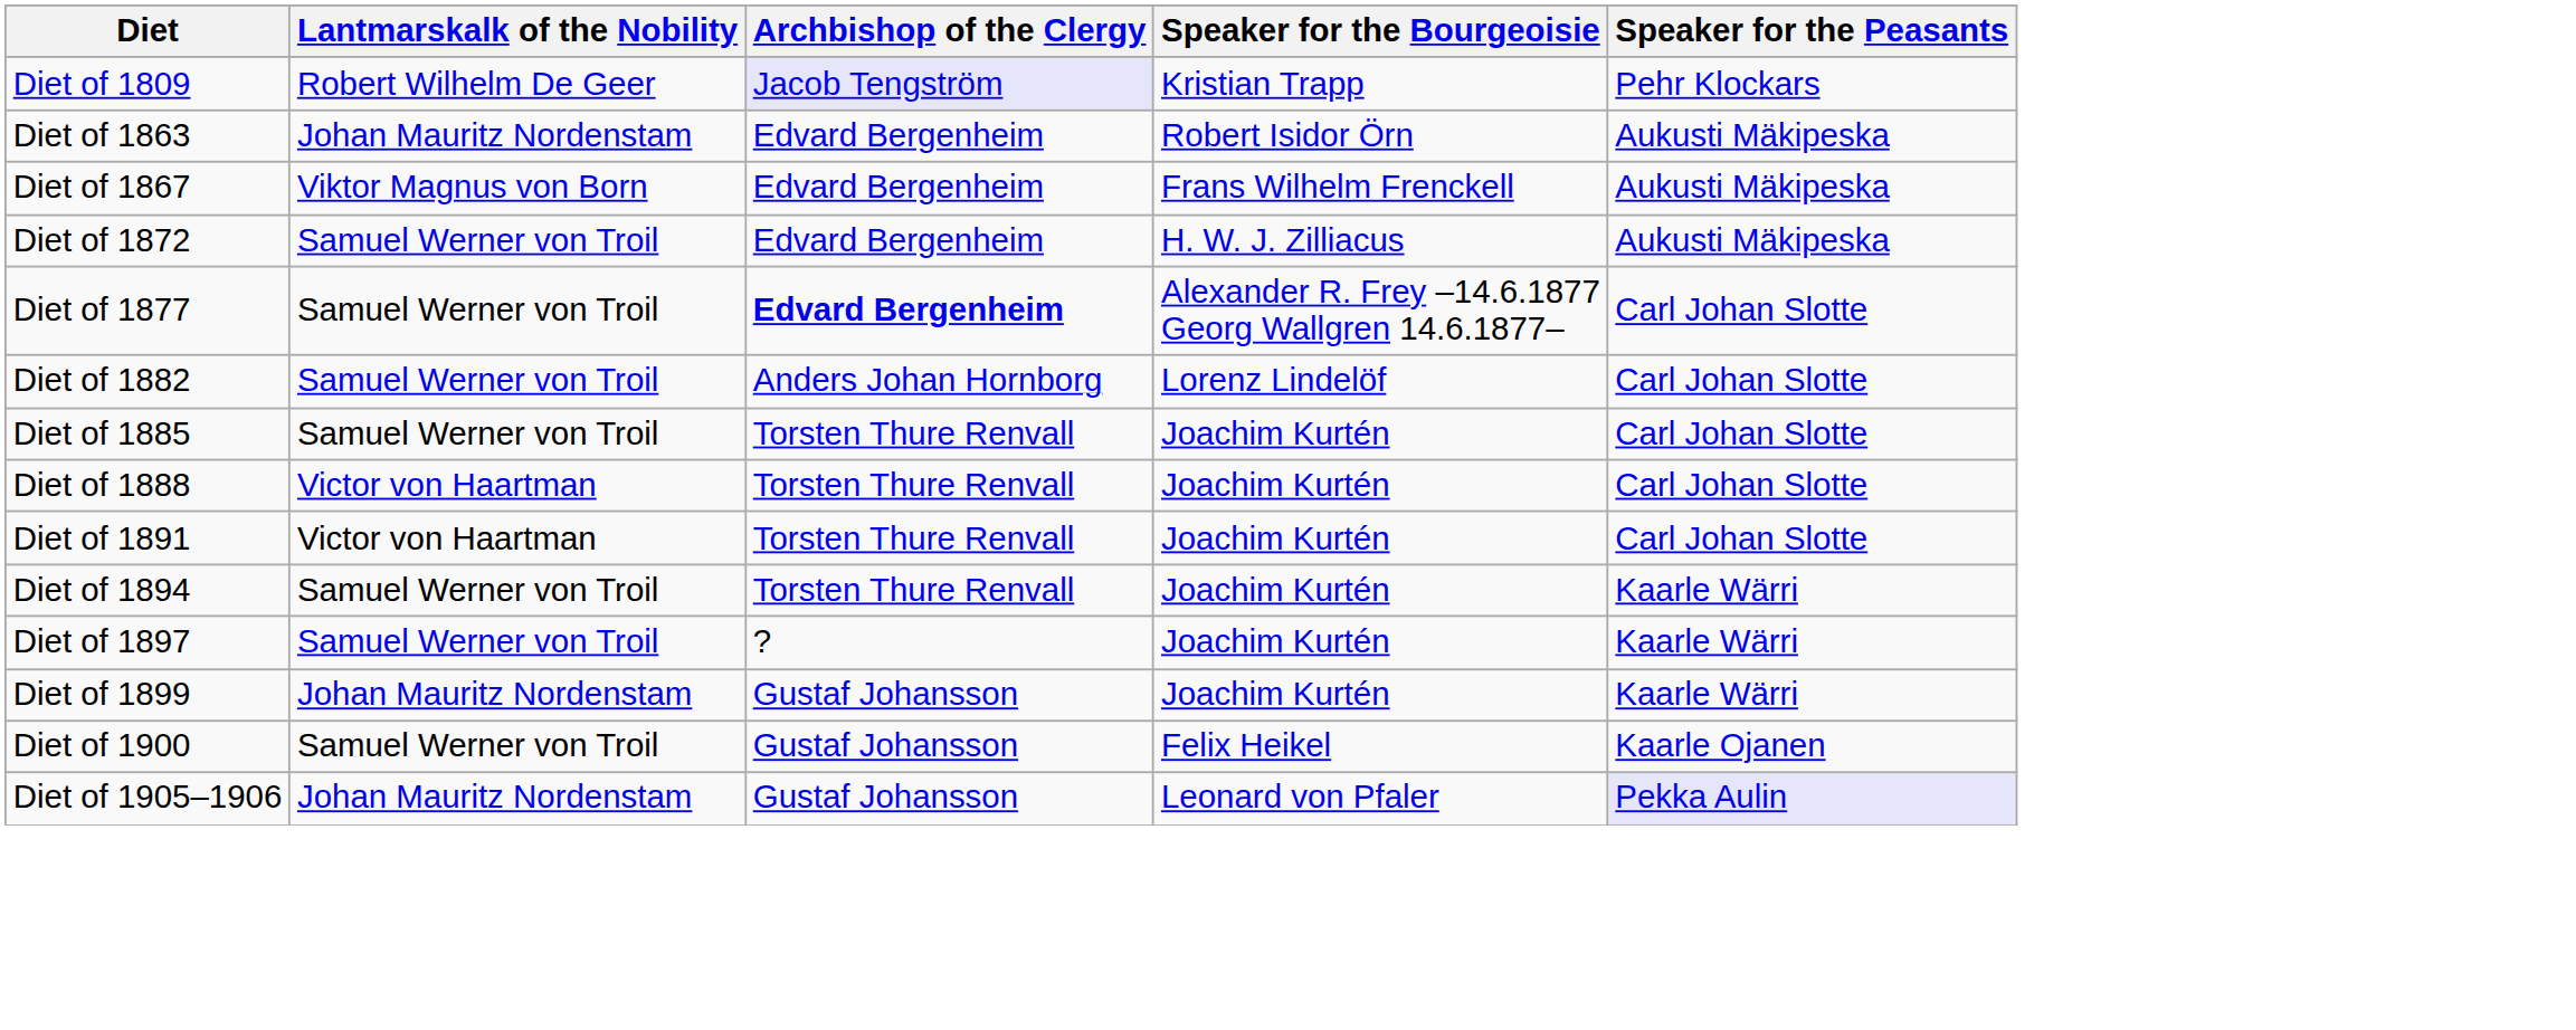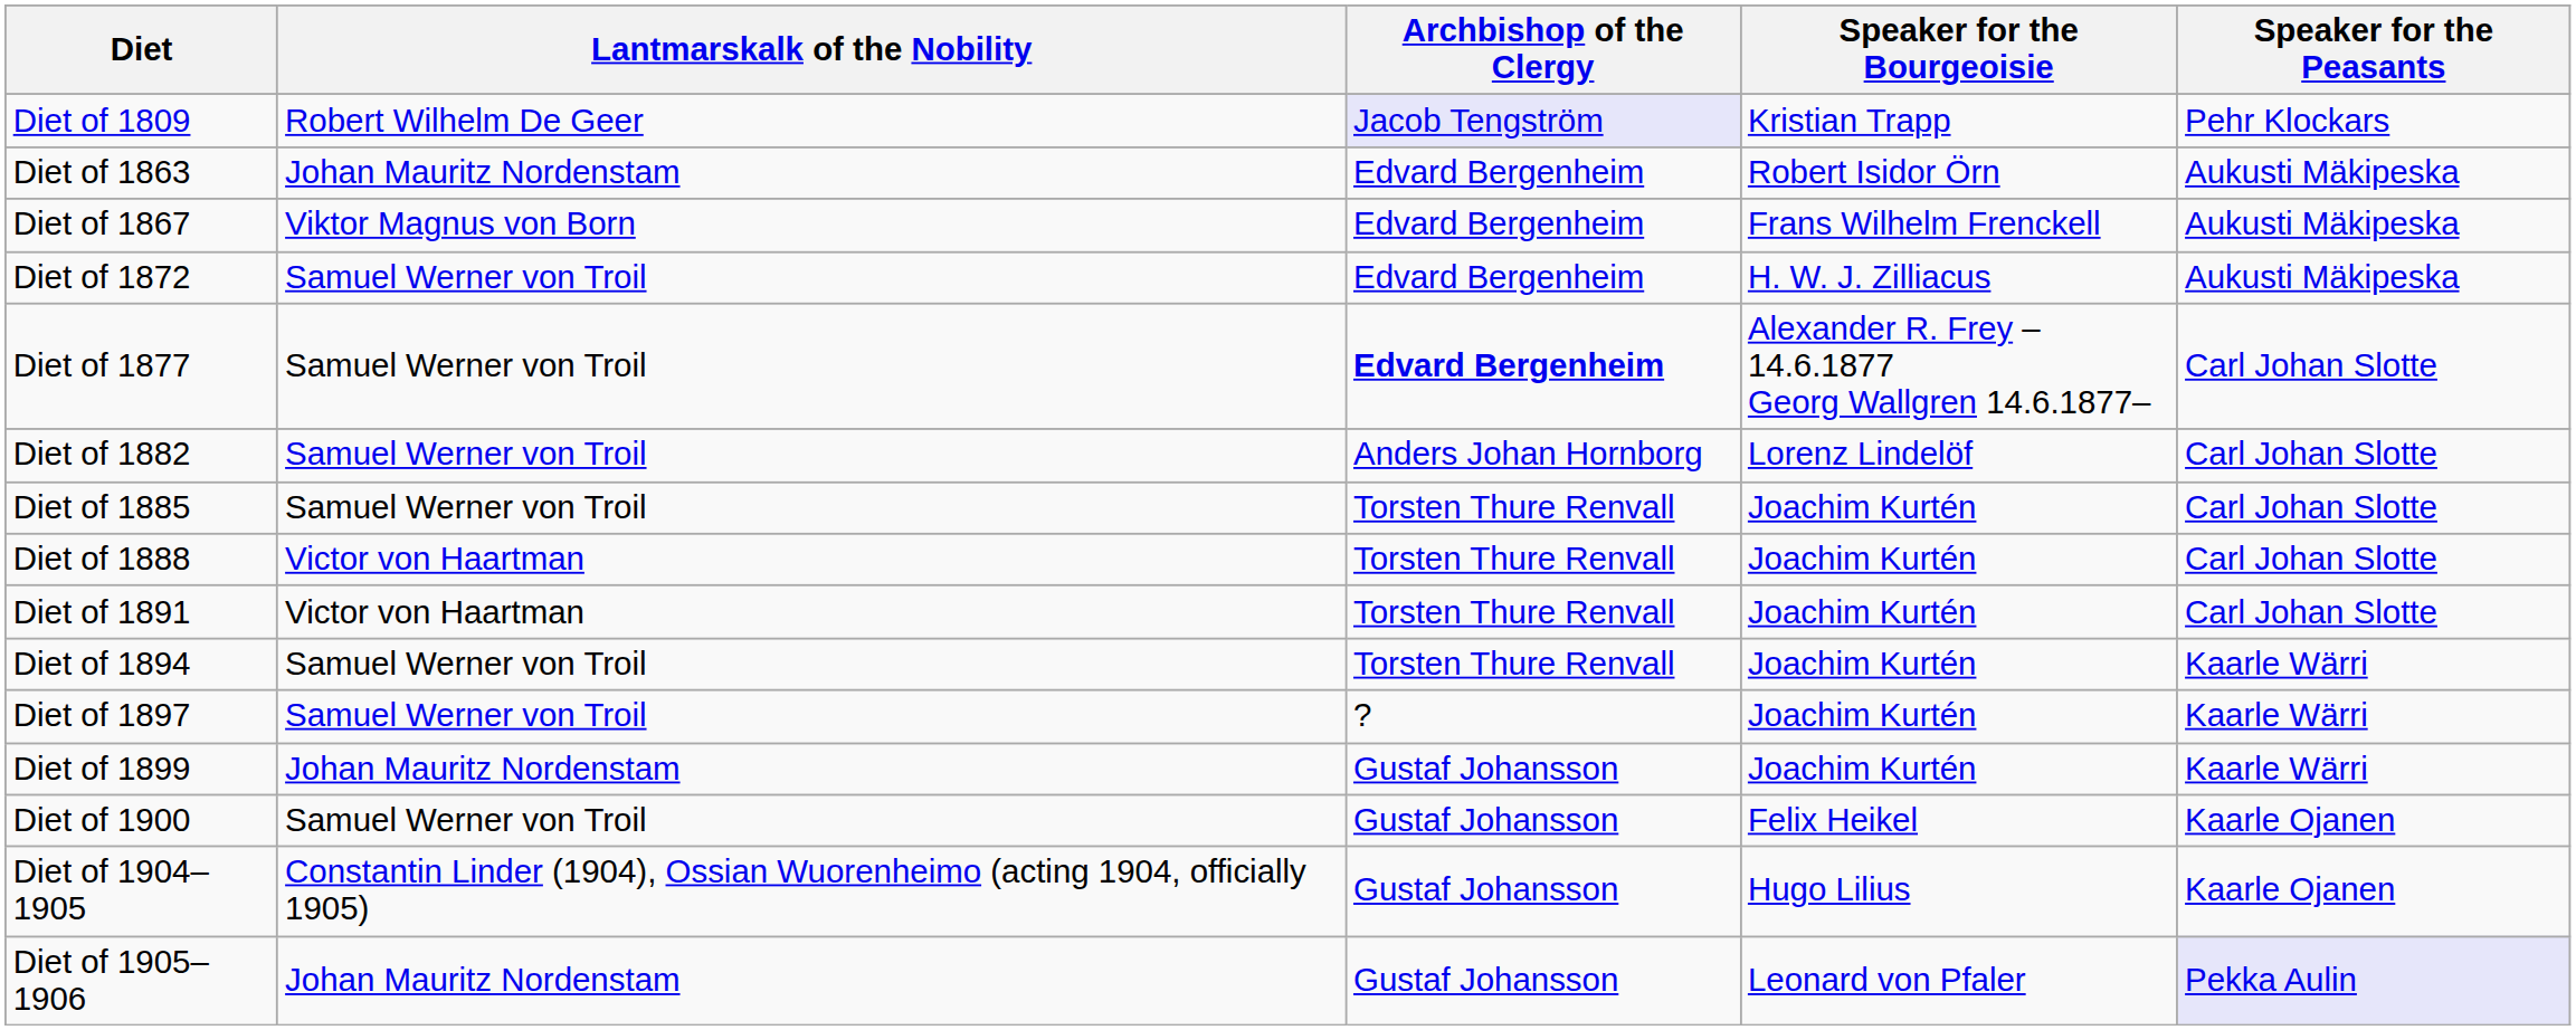 <table class="wikitable">
 <tr>
 <th>Diet</th>
 <th><a href='#'>Lantmarskalk</a> of the <a href='#'>Nobility</a></th>
 <th><a href='#'>Archbishop</a> of the <a href='#'>Clergy</a></th>
 <th>Speaker for the <a href='#'>Bourgeoisie</a></th>
 <th>Speaker for the <a href='#'>Peasants</a></th>
 </tr>
 <tr>
 <td><a href='#'>Diet of 1809</a></td>
 <td><a href='#'>Robert Wilhelm De Geer</a></td>
 <td style="background: lavender;"><a href='#'>Jacob Tengström</a></td>
 <td><a href='#'>Kristian Trapp</a></td>
 <td><a href='#'>Pehr Klockars</a></td>
 </tr>
 <tr>
 <td>Diet of 1863</td>
 <td><a href='#'>Johan Mauritz Nordenstam</a></td>
 <td><a href='#'>Edvard Bergenheim</a></td>
 <td><a href='#'>Robert Isidor Örn</a></td>
 <td><a href='#'>Aukusti Mäkipeska</a></td>
 </tr>
 <tr>
 <td>Diet of 1867</td>
 <td><a href='#'>Viktor Magnus von Born</a></td>
 <td><a href='#'>Edvard Bergenheim</a></td>
 <td><a href='#'>Frans Wilhelm Frenckell</a></td>
 <td><a href='#'>Aukusti Mäkipeska</a></td>
 </tr>
 <tr>
 <td>Diet of 1872</td>
 <td><a href='#'>Samuel Werner von Troil</a></td>
 <td><a href='#'>Edvard Bergenheim</a></td>
 <td><a href='#'>H. W. J. Zilliacus</a></td>
 <td><a href='#'>Aukusti Mäkipeska</a></td>
 </tr>
 <tr>
 <td>Diet of 1877</td>
 <td>Samuel Werner von Troil</td>
 <td><strong><a href='#'>Edvard Bergenheim</a></strong></td>
 <td><a href='#'>Alexander R. Frey</a> –14.6.1877<br><a href='#'>Georg Wallgren</a> 14.6.1877–</td>
 <td><a href='#'>Carl Johan Slotte</a></td>
 </tr>
 <tr>
 <td>Diet of 1882</td>
 <td><a href='#'>Samuel Werner von Troil</a></td>
 <td><a href='#'>Anders Johan Hornborg</a></td>
 <td><a href='#'>Lorenz Lindelöf</a></td>
 <td><a href='#'>Carl Johan Slotte</a></td>
 </tr>
 <tr>
 <td>Diet of 1885</td>
 <td>Samuel Werner von Troil</td>
 <td><a href='#'>Torsten Thure Renvall</a></td>
 <td><a href='#'>Joachim Kurtén</a></td>
 <td><a href='#'>Carl Johan Slotte</a></td>
 </tr>
 <tr>
 <td>Diet of 1888</td>
 <td><a href='#'>Victor von Haartman</a></td>
 <td><a href='#'>Torsten Thure Renvall</a></td>
 <td><a href='#'>Joachim Kurtén</a></td>
 <td><a href='#'>Carl Johan Slotte</a></td>
 </tr>
 <tr>
 <td>Diet of 1891</td>
 <td>Victor von Haartman</td>
 <td><a href='#'>Torsten Thure Renvall</a></td>
 <td><a href='#'>Joachim Kurtén</a></td>
 <td><a href='#'>Carl Johan Slotte</a></td>
 </tr>
 <tr>
 <td>Diet of 1894</td>
 <td>Samuel Werner von Troil</td>
 <td><a href='#'>Torsten Thure Renvall</a></td>
 <td><a href='#'>Joachim Kurtén</a></td>
 <td><a href='#'>Kaarle Wärri</a></td>
 </tr>
 <tr>
 <td>Diet of 1897</td>
 <td><a href='#'>Samuel Werner von Troil</a></td>
 <td>?</td>
 <td><a href='#'>Joachim Kurtén</a></td>
 <td><a href='#'>Kaarle Wärri</a></td>
 </tr>
 <tr>
 <td>Diet of  1899</td>
 <td><a href='#'>Johan Mauritz Nordenstam</a></td>
 <td><a href='#'>Gustaf Johansson</a></td>
 <td><a href='#'>Joachim Kurtén</a></td>
 <td><a href='#'>Kaarle Wärri</a></td>
 </tr>
 <tr>
 <td>Diet of 1900</td>
 <td>Samuel Werner von Troil</td>
 <td><a href='#'>Gustaf Johansson</a></td>
 <td><a href='#'>Felix Heikel</a></td>
 <td><a href='#'>Kaarle Ojanen</a></td>
 </tr>
 <tr>
+<td>Diet of 1904–1905</td>
+<td><a href='#'>Constantin Linder</a> (1904), <a href='#'>Ossian Wuorenheimo</a> (acting 1904, officially 1905)</td>
+<td><a href='#'>Gustaf Johansson</a></td>
+<td><a href='#'>Hugo Lilius</a></td>
+<td><a href='#'>Kaarle Ojanen</a></td>
+</tr>
+<tr>
 <td>Diet of  1905–1906</td>
 <td><a href='#'>Johan Mauritz Nordenstam</a></td>
 <td><a href='#'>Gustaf Johansson</a></td>
 <td><a href='#'>Leonard von Pfaler</a></td>
 <td style="background: lavender;"><a href='#'>Pekka Aulin</a></td>
 </tr>
 </table>
